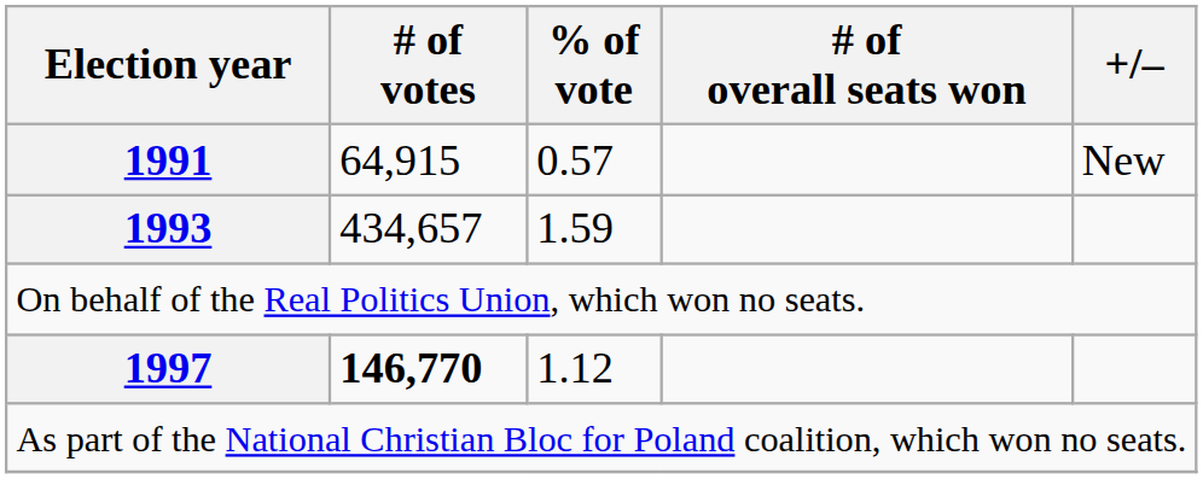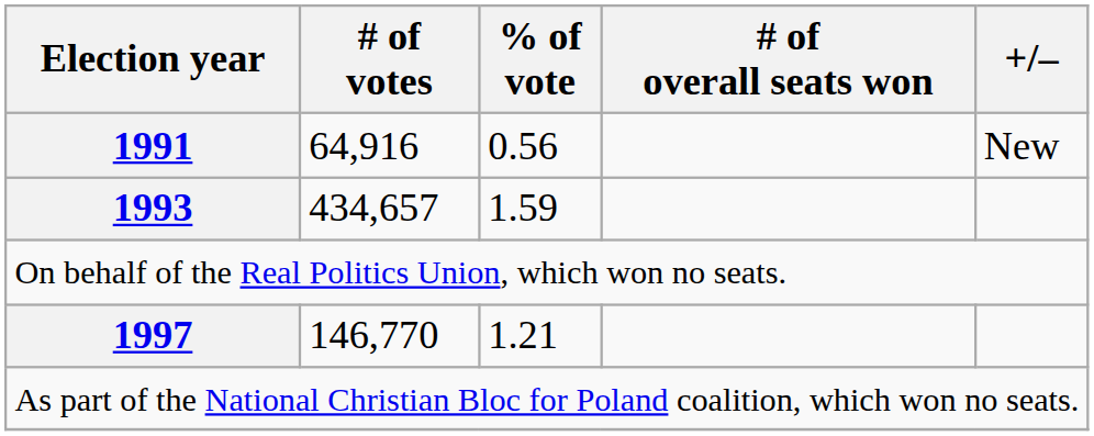 <table class=wikitable>
 <tr>
 <th>Election year</th>
 <th># of<br>votes</th>
 <th>% of<br>vote</th>
 <th># of<br>overall seats won</th>
 <th>+/–</th>
 </tr>
 <tr>
 <th><a href='#'>1991</a></th>
-<td>64,915</td>
-<td>0.57</td>
+<td>64,916</td>
+<td>0.56</td>
 <td></td>
 <td>New</td>
 </tr>
 <tr>
 <th><a href='#'>1993</a></th>
 <td>434,657</td>
 <td>1.59</td>
 <td></td>
 <td></td>
 </tr>
 <tr>
 <td colspan=7><small>On behalf of the <a href='#'>Real Politics Union</a>, which won no seats.</small></td>
 </tr>
 <tr>
 <th><a href='#'>1997</a></th>
-<td><strong>146,770</strong></td>
-<td>1.12</td>
+<td>146,770</td>
+<td>1.21</td>
 <td></td>
 <td></td>
 </tr>
 <tr>
 <td colspan=7><small>As part of the <a href='#'>National Christian Bloc for Poland</a> coalition, which won no seats.</small></td>
 </tr>
 <tr>
 </tr>
 </table>
